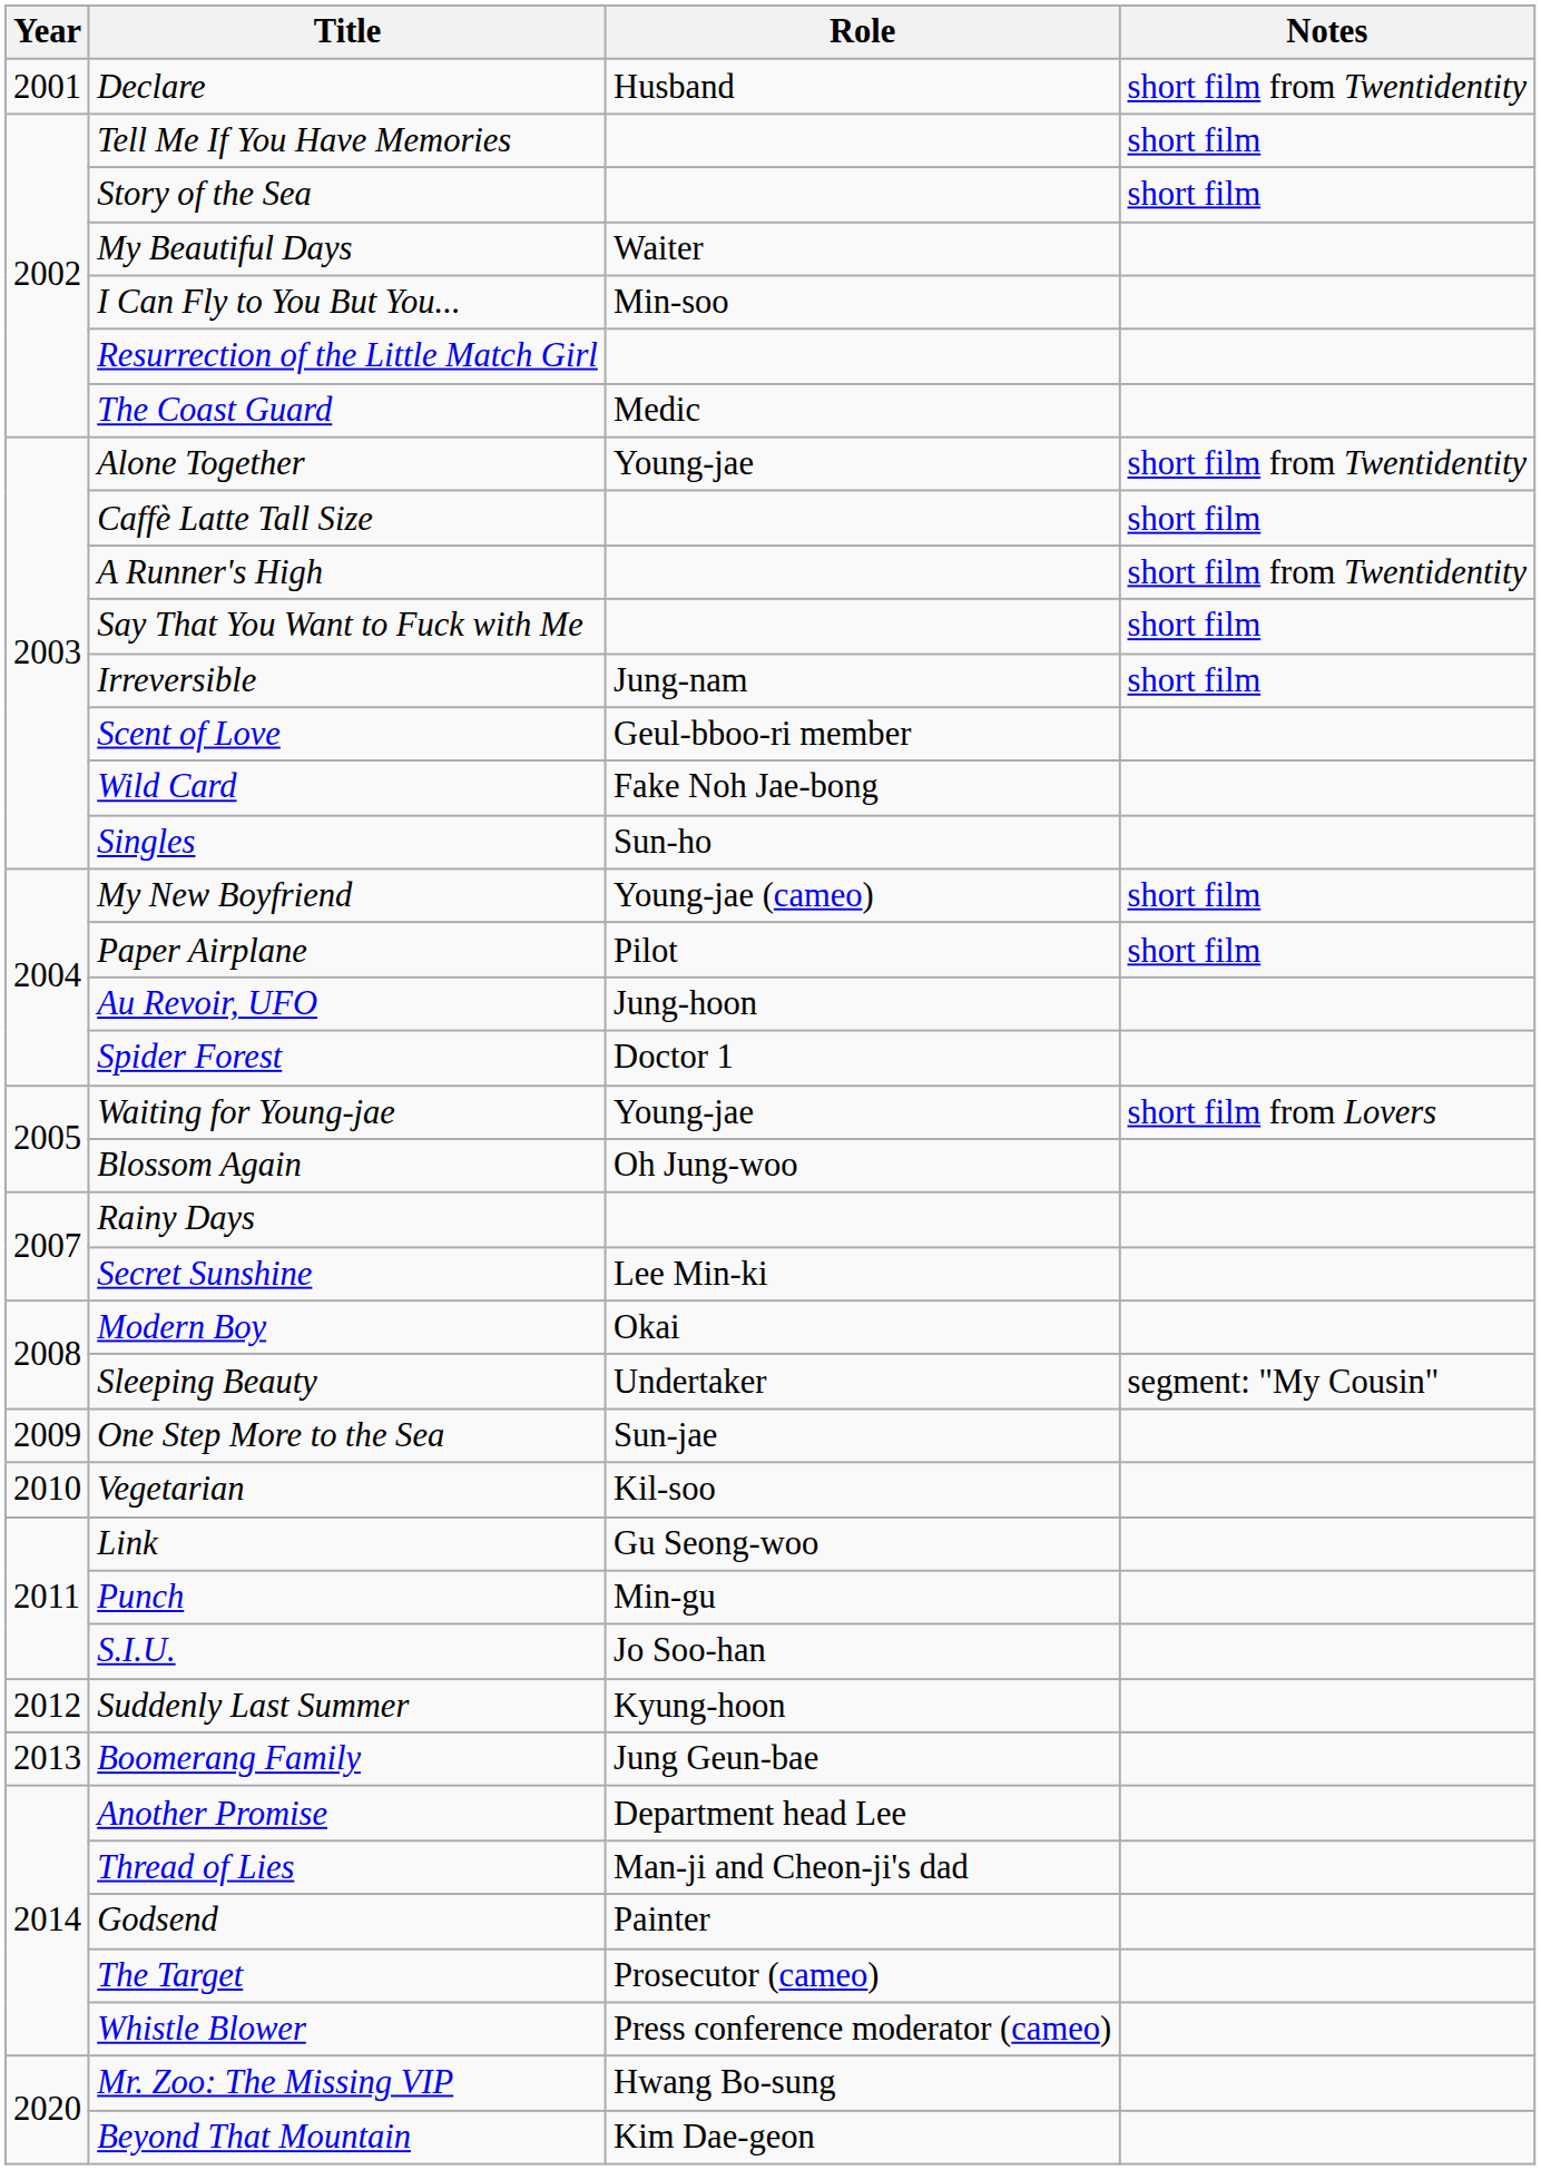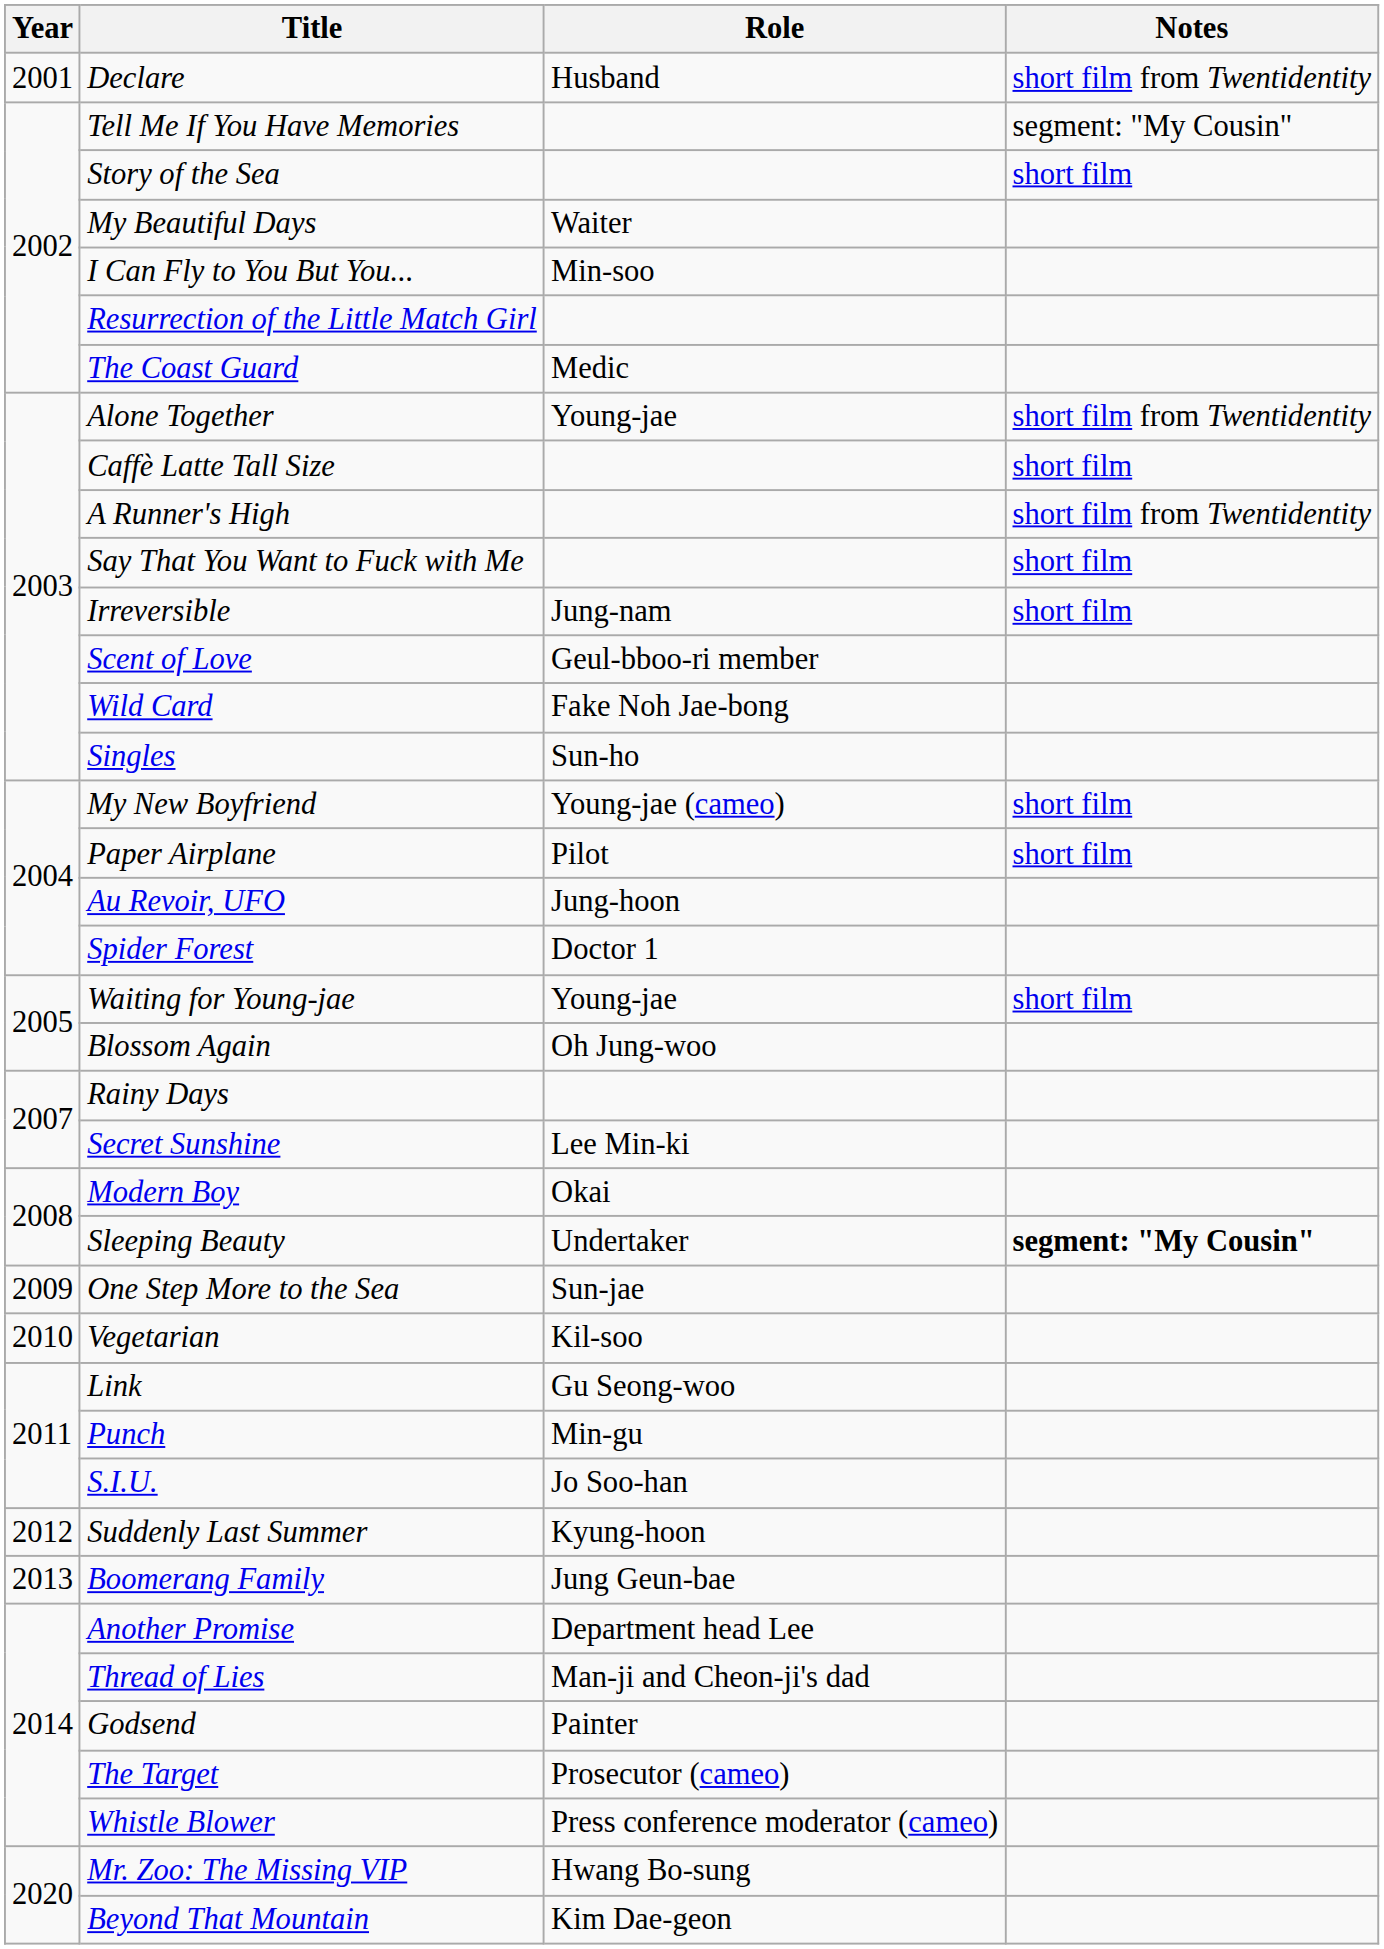 <table class="wikitable" style="width:720px">
 <tr>
 <th width=10>Year</th>
 <th>Title</th>
 <th>Role</th>
 <th>Notes</th>
 </tr>
 <tr>
 <td>2001</td>
 <td><em>Declare</em></td>
 <td>Husband</td>
 <td><a href='#'>short film</a> from <em>Twentidentity</em></td>
 </tr>
 <tr>
 <td rowspan=6>2002</td>
 <td><em>Tell Me If You Have Memories</em></td>
 <td></td>
-<td><a href='#'>short film</a></td>
+<td>segment: "My Cousin"</td>
 </tr>
 <tr>
 <td><em>Story of the Sea</em></td>
 <td></td>
 <td><a href='#'>short film</a></td>
 </tr>
 <tr>
 <td><em>My Beautiful Days</em></td>
 <td>Waiter</td>
 <td></td>
 </tr>
 <tr>
 <td><em>I Can Fly to You But You...</em></td>
 <td>Min-soo</td>
 <td></td>
 </tr>
 <tr>
 <td><em><a href='#'>Resurrection of the Little Match Girl</a></em></td>
 <td></td>
 <td></td>
 </tr>
 <tr>
 <td><em><a href='#'>The Coast Guard</a></em></td>
 <td>Medic</td>
 <td></td>
 </tr>
 <tr>
 <td rowspan=8>2003</td>
 <td><em>Alone Together</em></td>
 <td>Young-jae</td>
 <td><a href='#'>short film</a> from <em>Twentidentity</em></td>
 </tr>
 <tr>
 <td><em>Caffè Latte Tall Size</em></td>
 <td></td>
 <td><a href='#'>short film</a></td>
 </tr>
 <tr>
 <td><em>A Runner's High</em></td>
 <td></td>
 <td><a href='#'>short film</a> from <em>Twentidentity</em></td>
 </tr>
 <tr>
 <td><em>Say That You Want to Fuck with Me</em></td>
 <td></td>
 <td><a href='#'>short film</a></td>
 </tr>
 <tr>
 <td><em>Irreversible</em></td>
 <td>Jung-nam</td>
 <td><a href='#'>short film</a></td>
 </tr>
 <tr>
 <td><em><a href='#'>Scent of Love</a></em></td>
 <td>Geul-bboo-ri member</td>
 <td></td>
 </tr>
 <tr>
 <td><em><a href='#'>Wild Card</a></em></td>
 <td>Fake Noh Jae-bong</td>
 <td></td>
 </tr>
 <tr>
 <td><em><a href='#'>Singles</a></em></td>
 <td>Sun-ho</td>
 <td></td>
 </tr>
 <tr>
 <td rowspan=4>2004</td>
 <td><em>My New Boyfriend</em></td>
 <td>Young-jae (<a href='#'>cameo</a>)</td>
 <td><a href='#'>short film</a></td>
 </tr>
 <tr>
 <td><em>Paper Airplane</em></td>
 <td>Pilot</td>
 <td><a href='#'>short film</a></td>
 </tr>
 <tr>
 <td><em><a href='#'>Au Revoir, UFO</a></em></td>
 <td>Jung-hoon</td>
 <td></td>
 </tr>
 <tr>
 <td><em><a href='#'>Spider Forest</a></em></td>
 <td>Doctor 1</td>
 <td></td>
 </tr>
 <tr>
 <td rowspan=2>2005</td>
 <td><em>Waiting for Young-jae</em></td>
 <td>Young-jae</td>
-<td><a href='#'>short film</a> from <em>Lovers</em></td>
+<td><a href='#'>short film</a></td>
 </tr>
 <tr>
 <td><em>Blossom Again</em></td>
 <td>Oh Jung-woo</td>
 <td></td>
 </tr>
 <tr>
 <td rowspan=2>2007</td>
 <td><em>Rainy Days</em></td>
 <td></td>
 <td></td>
 </tr>
 <tr>
 <td><em><a href='#'>Secret Sunshine</a></em></td>
 <td>Lee Min-ki</td>
 <td></td>
 </tr>
 <tr>
 <td rowspan=2>2008</td>
 <td><em><a href='#'>Modern Boy</a></em></td>
 <td>Okai</td>
 <td></td>
 </tr>
 <tr>
 <td><em>Sleeping Beauty</em></td>
 <td>Undertaker</td>
-<td>segment: "My Cousin"</td>
+<td><strong>segment: "My Cousin"</strong></td>
 </tr>
 <tr>
 <td>2009</td>
 <td><em>One Step More to the Sea</em></td>
 <td>Sun-jae</td>
 <td></td>
 </tr>
 <tr>
 <td>2010</td>
 <td><em>Vegetarian</em></td>
 <td>Kil-soo</td>
 <td></td>
 </tr>
 <tr>
 <td rowspan=3>2011</td>
 <td><em>Link</em></td>
 <td>Gu Seong-woo</td>
 <td></td>
 </tr>
 <tr>
 <td><em><a href='#'>Punch</a></em></td>
 <td>Min-gu</td>
 <td></td>
 </tr>
 <tr>
 <td><em><a href='#'>S.I.U.</a></em></td>
 <td>Jo Soo-han</td>
 <td></td>
 </tr>
 <tr>
 <td>2012</td>
 <td><em>Suddenly Last Summer</em></td>
 <td>Kyung-hoon</td>
 <td></td>
 </tr>
 <tr>
 <td>2013</td>
 <td><em><a href='#'>Boomerang Family</a></em></td>
 <td>Jung Geun-bae</td>
 <td></td>
 </tr>
 <tr>
 <td rowspan=5>2014</td>
 <td><em><a href='#'>Another Promise</a></em></td>
 <td>Department head Lee</td>
 <td></td>
 </tr>
 <tr>
 <td><em><a href='#'>Thread of Lies</a></em></td>
 <td>Man-ji and Cheon-ji's dad</td>
 <td></td>
 </tr>
 <tr>
 <td><em>Godsend</em></td>
 <td>Painter</td>
 <td></td>
 </tr>
 <tr>
 <td><em><a href='#'>The Target</a></em></td>
 <td>Prosecutor (<a href='#'>cameo</a>)</td>
 <td></td>
 </tr>
 <tr>
 <td><em><a href='#'>Whistle Blower</a></em></td>
 <td>Press conference moderator (<a href='#'>cameo</a>)</td>
 <td></td>
 </tr>
 <tr>
 <td rowspan=2>2020</td>
 <td><em><a href='#'>Mr. Zoo: The Missing VIP</a></em></td>
 <td>Hwang Bo-sung</td>
 </tr>
 <tr>
 <td><em><a href='#'>Beyond That Mountain</a></em></td>
 <td>Kim Dae-geon</td>
 <td></td>
 </tr>
 </table>
